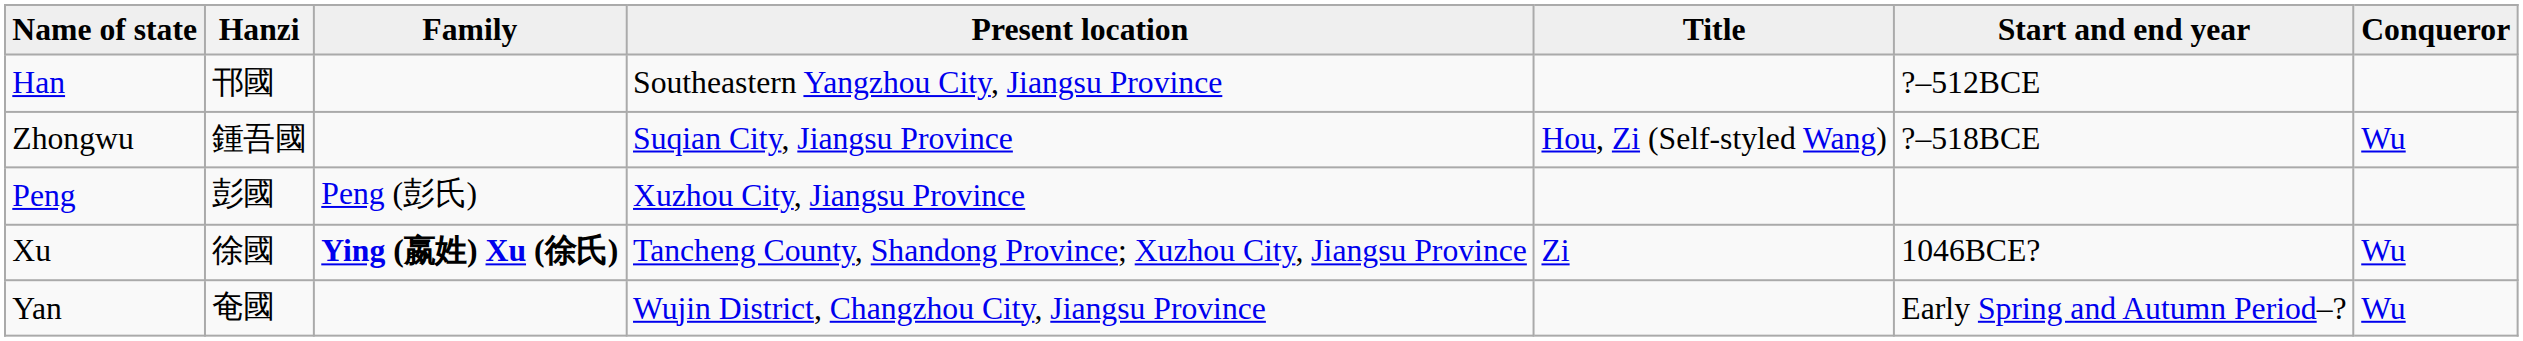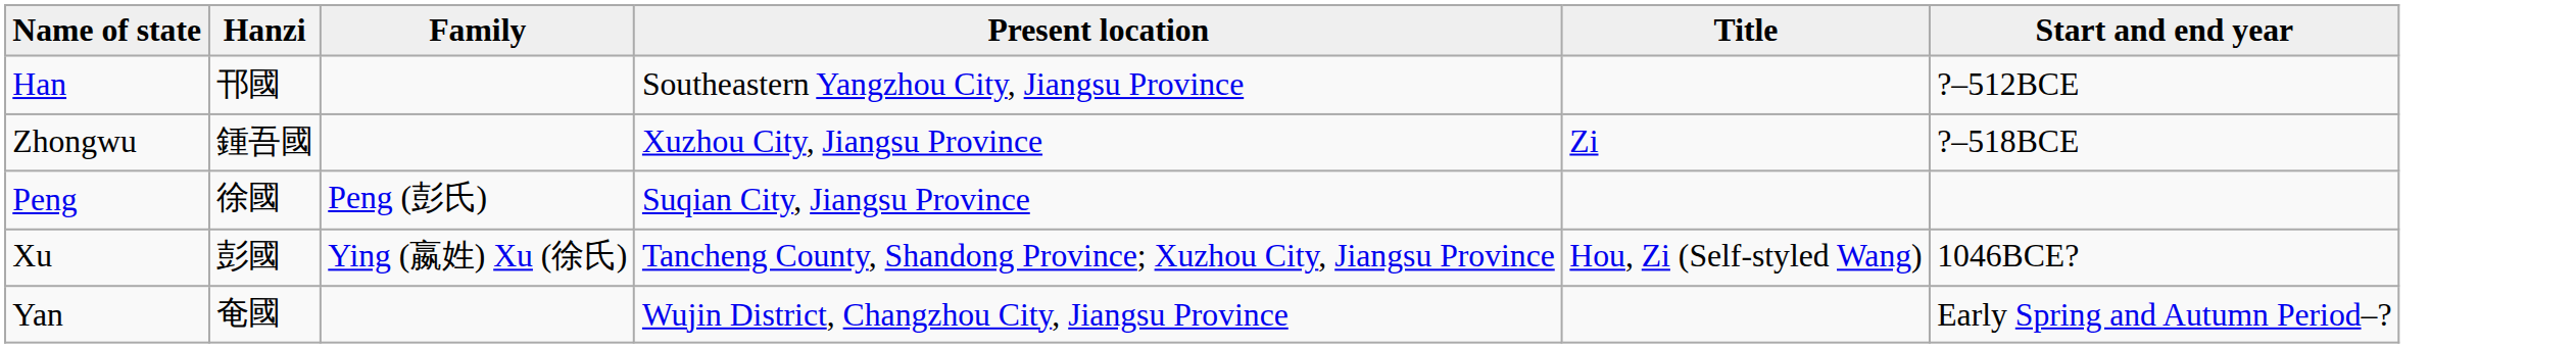 <table class="wikitable">
 <tr>
 <th style="background:#efefef;">Name of state</th>
 <th>Hanzi</th>
 <th style="background:#efefef;">Family</th>
 <th style="background:#efefef;">Present location</th>
 <th style="background:#efefef;">Title</th>
 <th style="background:#efefef;">Start and end year</th>
-<th style="background:#efefef;">Conqueror</th>
 </tr>
 <tr ---->
 <td><a href='#'>Han</a></td>
 <td>邗國</td>
 <td></td>
 <td>Southeastern <a href='#'>Yangzhou City</a>, <a href='#'>Jiangsu Province</a></td>
 <td></td>
 <td>?–512BCE</td>
-<td></td>
 </tr>
 <tr ---->
 <td>Zhongwu</td>
 <td>鍾吾國</td>
 <td></td>
-<td><a href='#'>Suqian City</a>, <a href='#'>Jiangsu Province</a></td>
-<td><a href='#'>Hou</a>, <a href='#'>Zi</a> (Self-styled <a href='#'>Wang</a>)</td>
+<td><a href='#'>Xuzhou City</a>, <a href='#'>Jiangsu Province</a></td>
+<td><a href='#'>Zi</a></td>
 <td>?–518BCE</td>
-<td><a href='#'>Wu</a></td>
 </tr>
 <tr ---->
 <td><a href='#'>Peng</a></td>
-<td>彭國</td>
+<td>徐國</td>
 <td><a href='#'>Peng</a> (彭氏)</td>
-<td><a href='#'>Xuzhou City</a>, <a href='#'>Jiangsu Province</a></td>
-<td></td>
+<td><a href='#'>Suqian City</a>, <a href='#'>Jiangsu Province</a></td>
 <td></td>
 <td></td>
 </tr>
 <tr ---->
 <td>Xu</td>
-<td>徐國</td>
-<td><strong><a href='#'>Ying</a> (嬴姓) <a href='#'>Xu</a> (徐氏)</strong></td>
+<td>彭國</td>
+<td><a href='#'>Ying</a> (嬴姓) <a href='#'>Xu</a> (徐氏)</td>
 <td><a href='#'>Tancheng County</a>, <a href='#'>Shandong Province</a>; <a href='#'>Xuzhou City</a>, <a href='#'>Jiangsu Province</a></td>
-<td><a href='#'>Zi</a></td>
+<td><a href='#'>Hou</a>, <a href='#'>Zi</a> (Self-styled <a href='#'>Wang</a>)</td>
 <td>1046BCE?</td>
-<td><a href='#'>Wu</a></td>
 </tr>
 <tr ---->
 <td>Yan</td>
 <td>奄國</td>
 <td></td>
 <td><a href='#'>Wujin District</a>, <a href='#'>Changzhou City</a>, <a href='#'>Jiangsu Province</a></td>
 <td></td>
 <td>Early <a href='#'>Spring and Autumn Period</a>–?</td>
-<td><a href='#'>Wu</a></td>
 </tr>
 </table>
